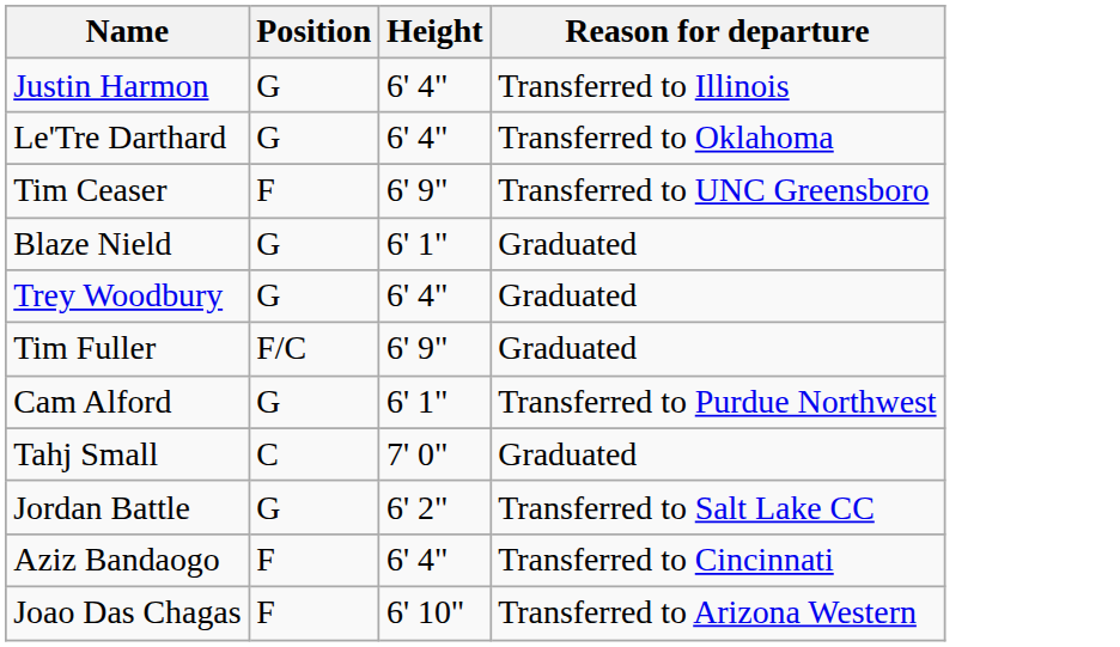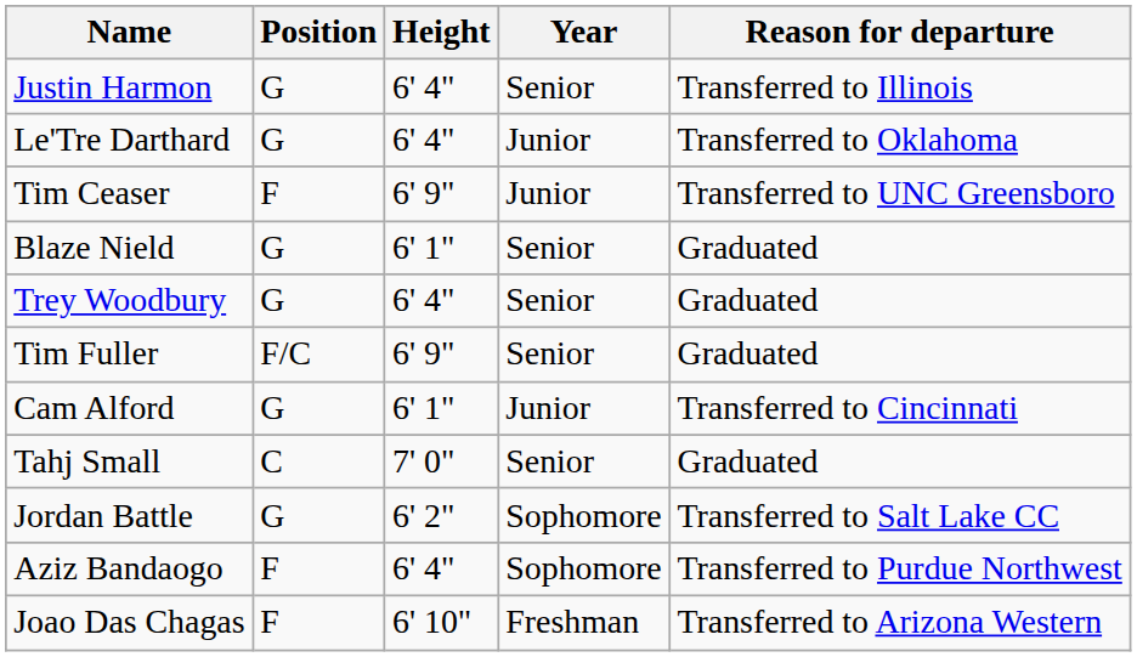 <table class="wikitable">
 <tr>
 <th>Name</th>
 <th>Position</th>
 <th>Height</th>
+<th>Year</th>
 <th>Reason for departure</th>
 </tr>
 <tr>
 <td><a href='#'>Justin Harmon</a></td>
 <td>G</td>
 <td>6' 4"</td>
+<td>Senior</td>
 <td>Transferred to <a href='#'>Illinois</a></td>
 </tr>
 <tr>
 <td>Le'Tre Darthard</td>
 <td>G</td>
 <td>6' 4"</td>
+<td>Junior</td>
 <td>Transferred to <a href='#'>Oklahoma</a></td>
 </tr>
 <tr>
 <td>Tim Ceaser</td>
 <td>F</td>
 <td>6' 9"</td>
+<td>Junior</td>
 <td>Transferred to <a href='#'>UNC Greensboro</a></td>
 </tr>
 <tr>
 <td>Blaze Nield</td>
 <td>G</td>
 <td>6' 1"</td>
+<td>Senior</td>
 <td>Graduated</td>
 </tr>
 <tr>
 <td><a href='#'>Trey Woodbury</a></td>
 <td>G</td>
 <td>6' 4"</td>
+<td>Senior</td>
 <td>Graduated</td>
 </tr>
 <tr>
 <td>Tim Fuller</td>
 <td>F/C</td>
 <td>6' 9"</td>
+<td>Senior</td>
 <td>Graduated</td>
 </tr>
 <tr>
 <td>Cam Alford</td>
 <td>G</td>
 <td>6' 1"</td>
-<td>Transferred to <a href='#'>Purdue Northwest</a></td>
+<td>Junior</td>
+<td>Transferred to <a href='#'>Cincinnati</a></td>
 </tr>
 <tr>
 <td>Tahj Small</td>
 <td>C</td>
 <td>7' 0"</td>
+<td>Senior</td>
 <td>Graduated</td>
 </tr>
 <tr>
 <td>Jordan Battle</td>
 <td>G</td>
 <td>6' 2"</td>
+<td>Sophomore</td>
 <td>Transferred to <a href='#'>Salt Lake CC</a></td>
 </tr>
 <tr>
 <td>Aziz Bandaogo</td>
 <td>F</td>
 <td>6' 4"</td>
-<td>Transferred to <a href='#'>Cincinnati</a></td>
+<td>Sophomore</td>
+<td>Transferred to <a href='#'>Purdue Northwest</a></td>
 </tr>
 <tr>
 <td>Joao Das Chagas</td>
 <td>F</td>
 <td>6' 10"</td>
+<td>Freshman</td>
 <td>Transferred to <a href='#'>Arizona Western</a></td>
 </tr>
 </table>
